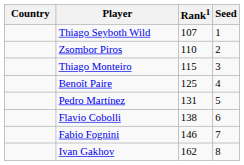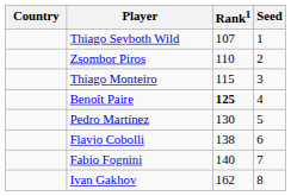 <table class="sortable wikitable">
 <tr>
 <th width="70">Country</th>
 <th width="175">Player</th>
 <th>Rank<sup>1</sup></th>
 <th>Seed</th>
 </tr>
 <tr>
 <td></td>
 <td><a href='#'>Thiago Seyboth Wild</a></td>
 <td>107</td>
 <td>1</td>
 </tr>
 <tr>
 <td></td>
 <td><a href='#'>Zsombor Piros</a></td>
 <td>110</td>
 <td>2</td>
 </tr>
 <tr>
 <td></td>
 <td><a href='#'>Thiago Monteiro</a></td>
 <td>115</td>
 <td>3</td>
 </tr>
 <tr>
 <td></td>
 <td><a href='#'>Benoît Paire</a></td>
-<td>125</td>
+<td><strong>125</strong></td>
 <td>4</td>
 </tr>
 <tr>
 <td></td>
 <td><a href='#'>Pedro Martínez</a></td>
-<td>131</td>
+<td>130</td>
 <td>5</td>
 </tr>
 <tr>
 <td></td>
 <td><a href='#'>Flavio Cobolli</a></td>
 <td>138</td>
 <td>6</td>
 </tr>
 <tr>
 <td></td>
 <td><a href='#'>Fabio Fognini</a></td>
-<td>146</td>
+<td>140</td>
 <td>7</td>
 </tr>
 <tr>
 <td></td>
 <td><a href='#'>Ivan Gakhov</a></td>
 <td>162</td>
 <td>8</td>
 </tr>
 </table>
